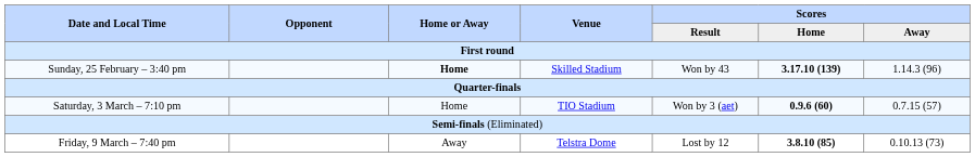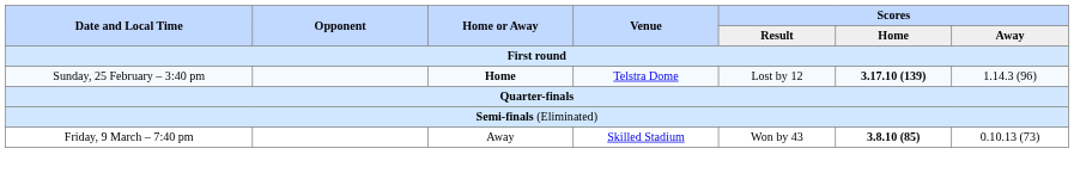 <table border=1 style="border-collapse:collapse; font-size:85%; text-align:center;" cellpadding=3 cellspacing=0 width=95%>
 <tr bgcolor=#C1D8FF>
 <th rowspan=2 width=17%>Date and Local Time</th>
 <th rowspan=2 width=12%>Opponent</th>
 <th rowspan=2 width=10%>Home or Away</th>
 <th rowspan=2 width=10%>Venue</th>
 <th colspan=3>Scores</th>
 </tr>
 <tr bgcolor=#EFEFEF>
 <th width=8%>Result</th>
 <th width=8%>Home</th>
 <th width=8%>Away</th>
 </tr>
 <tr bgcolor="#D0E7FF">
 <td colspan=7><strong>First round</strong></td>
 </tr>
 <tr bgcolor=#F5FAFF>
 <td>Sunday, 25 February – 3:40 pm</td>
 <td align=left></td>
 <td><strong>Home</strong></td>
-<td><a href='#'>Skilled Stadium</a></td>
-<td>Won by 43</td>
+<td><a href='#'>Telstra Dome</a></td>
+<td>Lost by 12</td>
 <td><strong>3.17.10 (139)</strong></td>
 <td>1.14.3 (96)</td>
 </tr>
 <tr bgcolor="#D0E7FF">
 <td colspan=7><strong>Quarter-finals</strong></td>
-</tr>
-<tr bgcolor=#F5FAFF>
-<td>Saturday, 3 March – 7:10 pm</td>
-<td align=left></td>
-<td>Home</td>
-<td><a href='#'>TIO Stadium</a></td>
-<td>Won by 3 (<a href='#'>aet</a>)</td>
-<td><strong>0.9.6 (60)</strong></td>
-<td>0.7.15 (57)</td>
 </tr>
 <tr bgcolor="#D0E7FF">
 <td colspan=7><strong>Semi-finals</strong> (Eliminated)</td>
 </tr>
 <tr bgcolor="#FFFFFF"|>
 <td>Friday, 9 March – 7:40 pm</td>
 <td align=left></td>
 <td>Away</td>
-<td><a href='#'>Telstra Dome</a></td>
-<td>Lost by 12</td>
+<td><a href='#'>Skilled Stadium</a></td>
+<td>Won by 43</td>
 <td><strong>3.8.10 (85)</strong></td>
 <td>0.10.13 (73)</td>
 </tr>
 </table>
